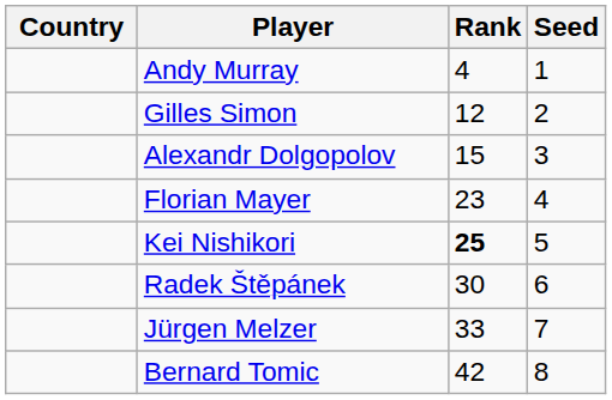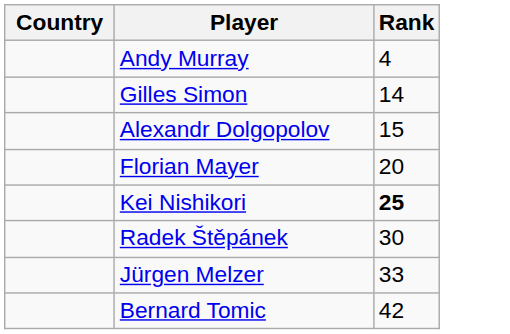 <table class="sortable wikitable">
 <tr>
 <th width=70>Country</th>
 <th width=175>Player</th>
 <th>Rank</th>
-<th>Seed</th>
 </tr>
 <tr>
 <td></td>
 <td><a href='#'>Andy Murray</a></td>
 <td>4</td>
-<td>1</td>
 </tr>
 <tr>
 <td></td>
 <td><a href='#'>Gilles Simon</a></td>
-<td>12</td>
-<td>2</td>
+<td>14</td>
 </tr>
 <tr>
 <td></td>
 <td><a href='#'>Alexandr Dolgopolov</a></td>
 <td>15</td>
-<td>3</td>
 </tr>
 <tr>
 <td></td>
 <td><a href='#'>Florian Mayer</a></td>
-<td>23</td>
-<td>4</td>
+<td>20</td>
 </tr>
 <tr>
 <td></td>
 <td><a href='#'>Kei Nishikori</a></td>
 <td><strong>25</strong></td>
-<td>5</td>
 </tr>
 <tr>
 <td></td>
 <td><a href='#'>Radek Štěpánek</a></td>
 <td>30</td>
-<td>6</td>
 </tr>
 <tr>
 <td></td>
 <td><a href='#'>Jürgen Melzer</a></td>
 <td>33</td>
-<td>7</td>
 </tr>
 <tr>
 <td></td>
 <td><a href='#'>Bernard Tomic</a></td>
 <td>42</td>
-<td>8</td>
 </tr>
 </table>
